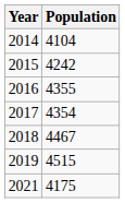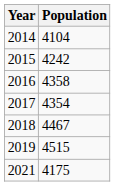 <table class="wikitable">
 <tr>
 <th>Year</th>
 <th>Population</th>
 </tr>
 <tr>
 <td>2014</td>
 <td>4104</td>
 </tr>
 <tr>
 <td>2015</td>
 <td>4242</td>
 </tr>
 <tr>
 <td>2016</td>
-<td>4355</td>
+<td>4358</td>
 </tr>
 <tr>
 <td>2017</td>
 <td>4354</td>
 </tr>
 <tr>
 <td>2018</td>
 <td>4467</td>
 </tr>
 <tr>
 <td>2019</td>
 <td>4515</td>
 </tr>
 <tr>
 <td>2021</td>
 <td>4175</td>
 </tr>
 </table>
